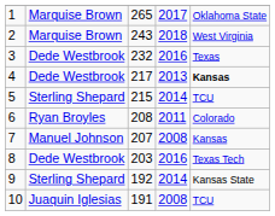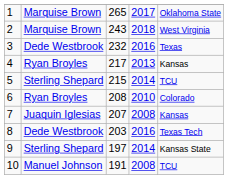 <table class="wikitable">
 <tr>
 </tr>
 <tr>
 <td>1</td>
 <td><a href='#'>Marquise Brown</a></td>
 <td>265</td>
 <td><a href='#'>2017</a></td>
 <td style="font-size:80%;"><a href='#'>Oklahoma State</a></td>
 </tr>
 <tr>
 <td>2</td>
 <td><a href='#'>Marquise Brown</a></td>
 <td>243</td>
 <td><a href='#'>2018</a></td>
 <td style="font-size:80%;"><a href='#'>West Virginia</a></td>
 </tr>
 <tr>
 <td>3</td>
 <td><a href='#'>Dede Westbrook</a></td>
 <td>232</td>
 <td><a href='#'>2016</a></td>
 <td style="font-size:80%;"><a href='#'>Texas</a></td>
 </tr>
 <tr>
 <td>4</td>
-<td><a href='#'>Dede Westbrook</a></td>
+<td><a href='#'>Ryan Broyles</a></td>
 <td>217</td>
 <td><a href='#'>2013</a></td>
-<td style="font-size:80%;"><strong>Kansas</strong></td>
+<td style="font-size:80%;">Kansas</td>
 </tr>
 <tr>
 <td>5</td>
 <td><a href='#'>Sterling Shepard</a></td>
 <td>215</td>
 <td><a href='#'>2014</a></td>
 <td style="font-size:80%;"><a href='#'>TCU</a></td>
 </tr>
 <tr>
 <td>6</td>
 <td><a href='#'>Ryan Broyles</a></td>
 <td>208</td>
-<td><a href='#'>2011</a></td>
+<td><a href='#'>2010</a></td>
 <td style="font-size:80%;"><a href='#'>Colorado</a></td>
 </tr>
 <tr>
 <td>7</td>
-<td><a href='#'>Manuel Johnson</a></td>
+<td><a href='#'>Juaquin Iglesias</a></td>
 <td>207</td>
 <td><a href='#'>2008</a></td>
 <td style="font-size:80%;"><a href='#'>Kansas</a></td>
 </tr>
 <tr>
 <td>8</td>
 <td><a href='#'>Dede Westbrook</a></td>
 <td>203</td>
 <td><a href='#'>2016</a></td>
 <td style="font-size:80%;"><a href='#'>Texas Tech</a></td>
 </tr>
 <tr>
 <td>9</td>
 <td><a href='#'>Sterling Shepard</a></td>
-<td>192</td>
+<td>197</td>
 <td><a href='#'>2014</a></td>
 <td style="font-size:80%;">Kansas State</td>
 </tr>
 <tr>
 <td>10</td>
-<td><a href='#'>Juaquin Iglesias</a></td>
+<td><a href='#'>Manuel Johnson</a></td>
 <td>191</td>
 <td><a href='#'>2008</a></td>
 <td style="font-size:80%;"><a href='#'>TCU</a></td>
 </tr>
 </table>
